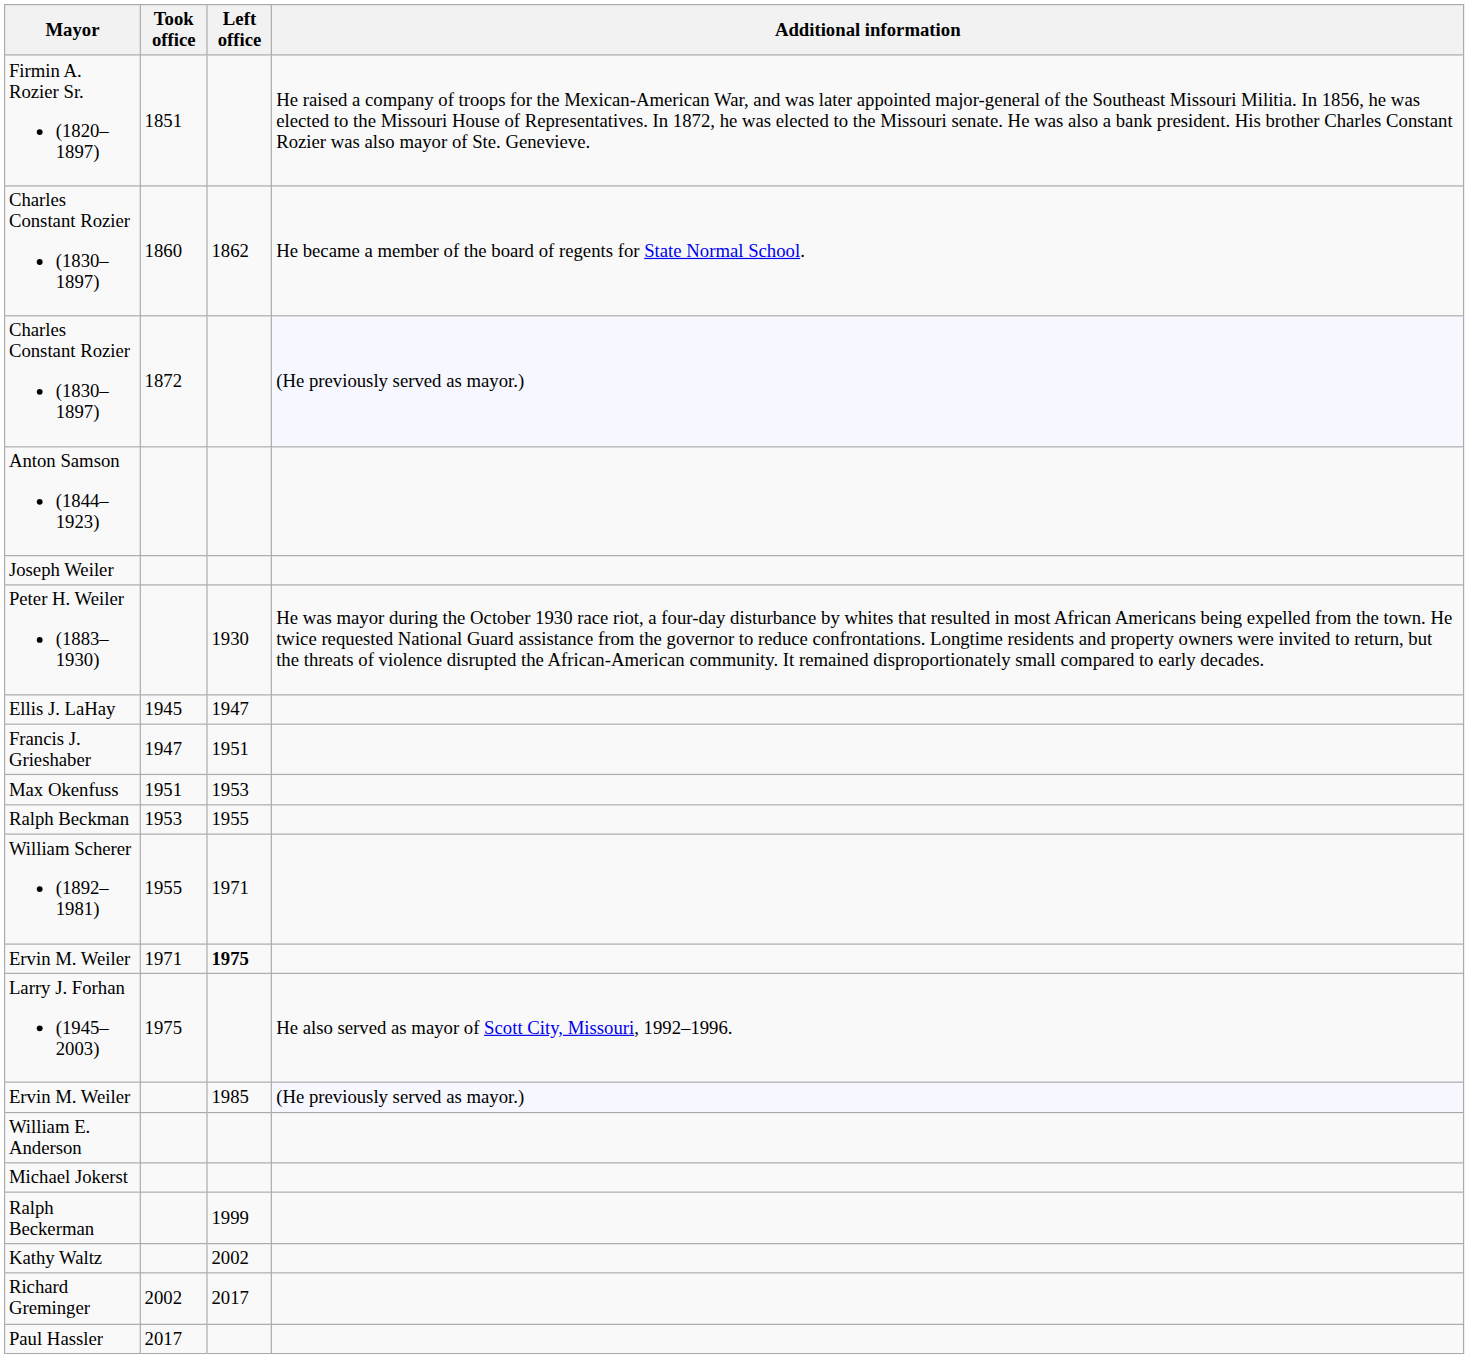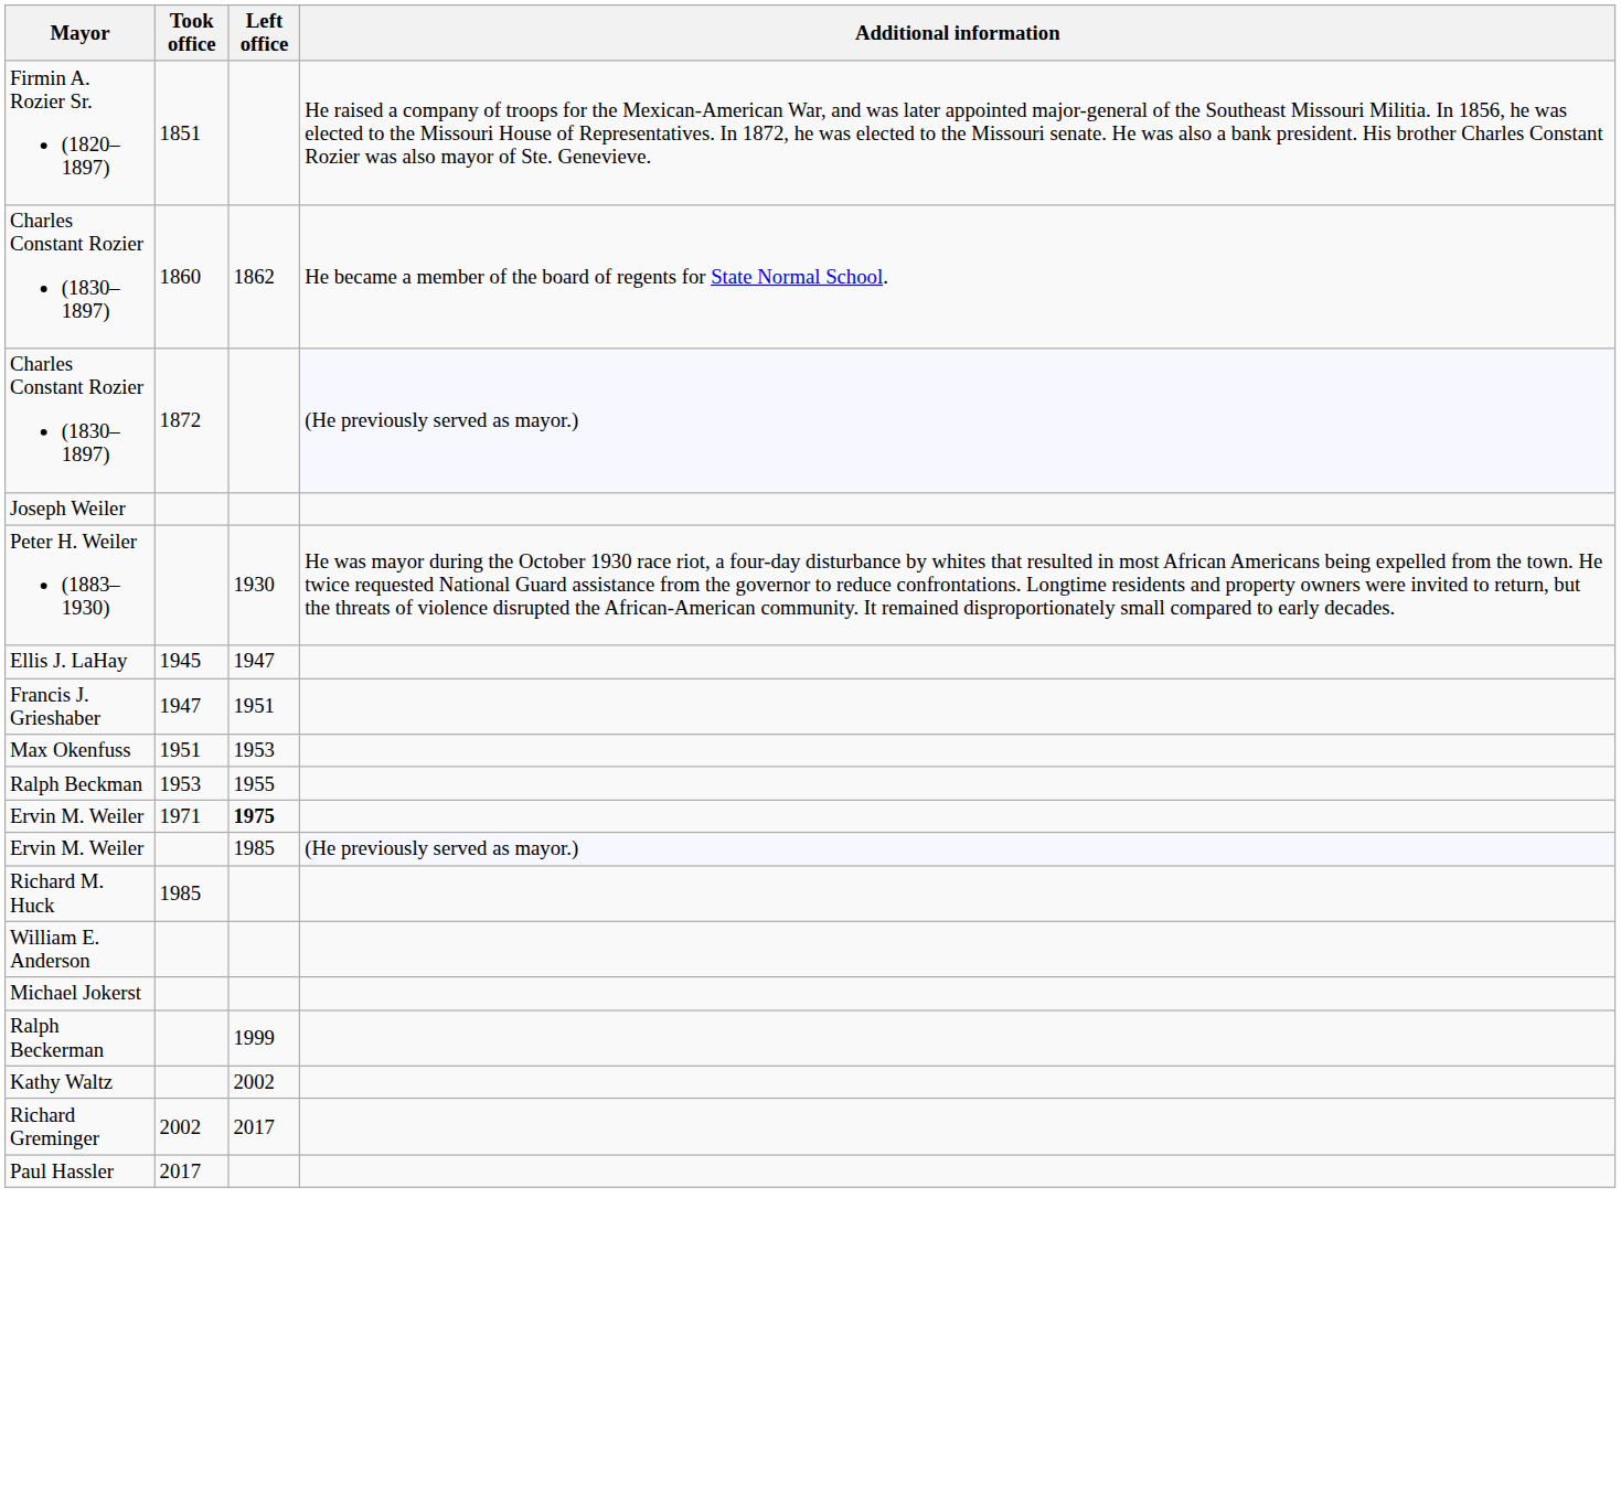 <table class="wikitable sortable">
 <tr>
 <th>Mayor</th>
 <th>Took office</th>
 <th>Left office</th>
 <th>Additional information</th>
 </tr>
 <tr>
 <td>Firmin A. Rozier Sr.<br><ul><li>(1820–1897)</li></ul></td>
 <td>1851</td>
 <td></td>
 <td>He raised a company of troops for the Mexican-American War, and was later appointed major-general of the Southeast Missouri Militia. In 1856, he was elected to the Missouri House of Representatives. In 1872, he was elected to the Missouri senate. He was also a bank president. His brother Charles Constant Rozier was also mayor of Ste. Genevieve.</td>
 </tr>
 <tr>
 <td>Charles Constant Rozier<br><ul><li>(1830–1897)</li></ul></td>
 <td>1860</td>
 <td>1862</td>
 <td>He became a member of the board of regents for <a href='#'>State Normal School</a>.</td>
 </tr>
 <tr>
 <td>Charles Constant Rozier<br><ul><li>(1830–1897)</li></ul></td>
 <td>1872</td>
 <td></td>
 <td bgcolor=#f7f7ff>(He previously served as mayor.)</td>
-</tr>
-<tr>
-<td>Anton Samson<br><ul><li>(1844–1923)</li></ul></td>
-<td></td>
-<td></td>
-<td></td>
 </tr>
 <tr>
 <td>Joseph Weiler</td>
 <td></td>
 <td></td>
 <td></td>
 </tr>
 <tr>
 <td>Peter H. Weiler<br><ul><li>(1883–1930)</li></ul></td>
 <td></td>
 <td>1930</td>
 <td>He was mayor during the October 1930 race riot, a four-day disturbance by whites that resulted in most African Americans being expelled from the town. He twice requested National Guard assistance from the governor to reduce confrontations. Longtime residents and property owners were invited to return, but the threats of violence disrupted the African-American community. It remained disproportionately small compared to early decades.</td>
 </tr>
 <tr>
 <td>Ellis J. LaHay</td>
 <td>1945</td>
 <td>1947</td>
 <td></td>
 </tr>
 <tr>
 <td>Francis J. Grieshaber</td>
 <td>1947</td>
 <td>1951</td>
 <td></td>
 </tr>
 <tr>
 <td>Max Okenfuss</td>
 <td>1951</td>
 <td>1953</td>
 <td></td>
 </tr>
 <tr>
 <td>Ralph Beckman</td>
 <td>1953</td>
 <td>1955</td>
 <td></td>
 </tr>
 <tr>
-<td>William Scherer<br><ul><li>(1892–1981)</li></ul></td>
-<td>1955</td>
-<td>1971</td>
-<td></td>
-</tr>
-<tr>
 <td>Ervin M. Weiler</td>
 <td>1971</td>
 <td><strong>1975</strong></td>
 <td></td>
 </tr>
 <tr>
-<td>Larry J. Forhan<br><ul><li>(1945–2003)</li></ul></td>
-<td>1975</td>
-<td></td>
-<td>He also served as mayor of <a href='#'>Scott City, Missouri</a>, 1992–1996.</td>
-</tr>
-<tr>
 <td>Ervin M. Weiler</td>
 <td></td>
 <td>1985</td>
 <td bgcolor=#f7f7ff>(He previously served as mayor.)</td>
+</tr>
+<tr>
+<td>Richard M. Huck</td>
+<td>1985</td>
+<td></td>
+<td></td>
 </tr>
 <tr>
 <td>William E. Anderson</td>
 <td></td>
 <td></td>
 <td></td>
 </tr>
 <tr>
 <td>Michael Jokerst</td>
 <td></td>
 <td></td>
 <td></td>
 </tr>
 <tr>
 <td>Ralph Beckerman</td>
 <td></td>
 <td>1999</td>
 <td></td>
 </tr>
 <tr>
 <td>Kathy Waltz</td>
 <td></td>
 <td>2002</td>
 <td></td>
 </tr>
 <tr>
 <td>Richard Greminger</td>
 <td>2002</td>
 <td>2017</td>
 <td></td>
 </tr>
 <tr>
 <td>Paul Hassler</td>
 <td>2017</td>
 <td></td>
 <td></td>
 </tr>
 </table>
